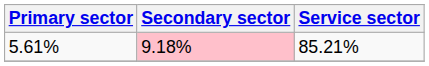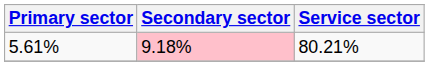 <table class="wikitable" border="1">
 <tr>
 <th><a href='#'>Primary sector</a></th>
 <th><a href='#'>Secondary sector</a></th>
 <th><a href='#'>Service sector</a></th>
 </tr>
 <tr>
 <td>5.61%</td>
 <td style="background: pink;">9.18%</td>
-<td>85.21%</td>
+<td>80.21%</td>
 </tr>
 <tr>
 </tr>
 </table>
